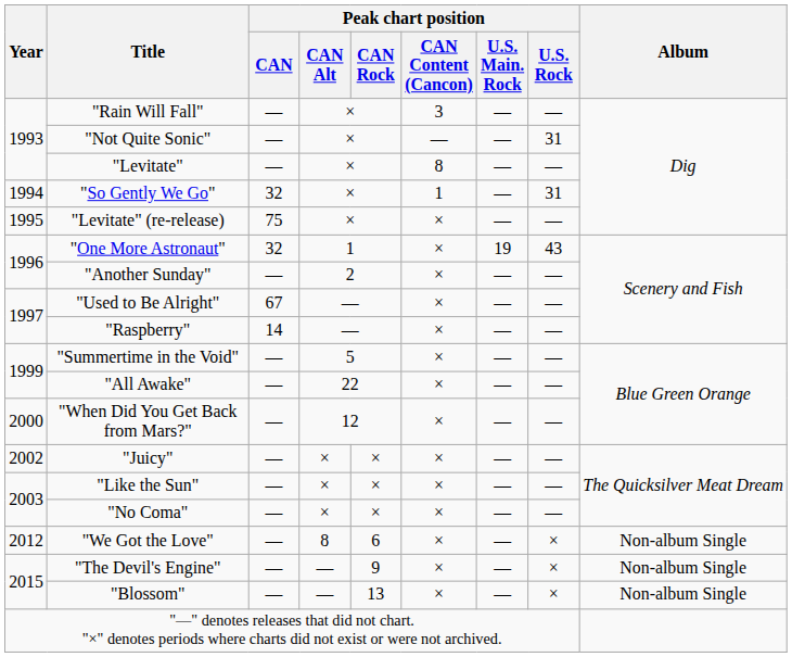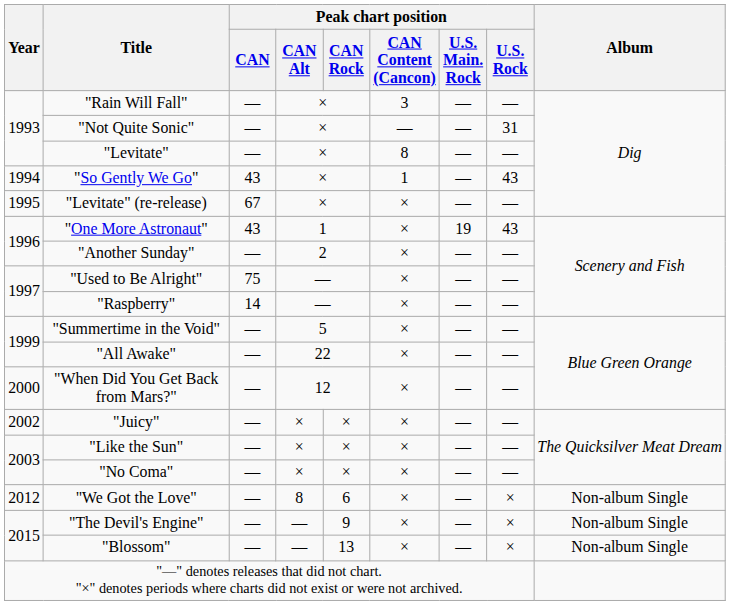 <table class="wikitable" style="text-align:center;">
 <tr>
 <th rowspan="2">Year</th>
 <th rowspan="2" style="width:180px;">Title</th>
 <th colspan="6">Peak chart position</th>
 <th rowspan="2">Album</th>
 </tr>
 <tr>
 <th style="width:40px;"><a href='#'>CAN</a><br></th>
 <th style="width:40px;"><a href='#'>CAN <br>Alt</a><br></th>
 <th style="width:40px;"><a href='#'>CAN <br>Rock</a><br></th>
 <th style="width:40px;"><a href='#'>CAN Content (Cancon)</a><br></th>
 <th style="width:40px;"><a href='#'>U.S.<br>Main.<br>Rock</a><br></th>
 <th style="width:40px;"><a href='#'>U.S.<br>Rock</a><br></th>
 </tr>
 <tr>
 <td rowspan=3>1993</td>
 <td>"Rain Will Fall"</td>
 <td>—</td>
 <td colspan="2">×</td>
 <td>3</td>
 <td>—</td>
 <td>—</td>
 <td rowspan=5><em>Dig</em></td>
 </tr>
 <tr>
 <td>"Not Quite Sonic"</td>
 <td>—</td>
 <td colspan="2">×</td>
 <td>—</td>
 <td>—</td>
 <td>31</td>
 </tr>
 <tr>
 <td>"Levitate"</td>
 <td>—</td>
 <td colspan="2">×</td>
 <td>8</td>
 <td>—</td>
 <td>—</td>
 </tr>
 <tr>
 <td>1994</td>
 <td>"<a href='#'>So Gently We Go</a>"</td>
-<td>32</td>
+<td>43</td>
 <td colspan="2">×</td>
 <td>1</td>
 <td>—</td>
-<td>31</td>
+<td>43</td>
 </tr>
 <tr>
 <td>1995</td>
 <td>"Levitate" (re-release)</td>
-<td>75</td>
+<td>67</td>
 <td colspan="2">×</td>
 <td>×</td>
 <td>—</td>
 <td>—</td>
 </tr>
 <tr>
 <td rowspan=2>1996</td>
 <td>"<a href='#'>One More Astronaut</a>"</td>
-<td>32</td>
+<td>43</td>
 <td colspan="2">1</td>
 <td>×</td>
 <td>19</td>
 <td>43</td>
 <td rowspan=4><em>Scenery and Fish</em></td>
 </tr>
 <tr>
 <td>"Another Sunday"</td>
 <td>—</td>
 <td colspan="2">2</td>
 <td>×</td>
 <td>—</td>
 <td>—</td>
 </tr>
 <tr>
 <td rowspan=2>1997</td>
 <td>"Used to Be Alright"</td>
-<td>67</td>
+<td>75</td>
 <td colspan="2">—</td>
 <td>×</td>
 <td>—</td>
 <td>—</td>
 </tr>
 <tr>
 <td>"Raspberry"</td>
 <td>14</td>
 <td colspan="2">—</td>
 <td>×</td>
 <td>—</td>
 <td>—</td>
 </tr>
 <tr>
 <td rowspan=2>1999</td>
 <td>"Summertime in the Void"</td>
 <td>—</td>
 <td colspan="2">5</td>
 <td>×</td>
 <td>—</td>
 <td>—</td>
 <td rowspan=3><em>Blue Green Orange</em></td>
 </tr>
 <tr>
 <td>"All Awake"</td>
 <td>—</td>
 <td colspan="2">22</td>
 <td>×</td>
 <td>—</td>
 <td>—</td>
 </tr>
 <tr>
 <td>2000</td>
 <td>"When Did You Get Back from Mars?"</td>
 <td>—</td>
 <td colspan="2">12</td>
 <td>×</td>
 <td>—</td>
 <td>—</td>
 </tr>
 <tr>
 <td>2002</td>
 <td>"Juicy"</td>
 <td>—</td>
 <td>×</td>
 <td>×</td>
 <td>×</td>
 <td>—</td>
 <td>—</td>
 <td rowspan=3><em>The Quicksilver Meat Dream</em></td>
 </tr>
 <tr>
 <td rowspan=2>2003</td>
 <td>"Like the Sun"</td>
 <td>—</td>
 <td>×</td>
 <td>×</td>
 <td>×</td>
 <td>—</td>
 <td>—</td>
 </tr>
 <tr>
 <td>"No Coma"</td>
 <td>—</td>
 <td>×</td>
 <td>×</td>
 <td>×</td>
 <td>—</td>
 <td>—</td>
 </tr>
 <tr>
 <td>2012</td>
 <td>"We Got the Love"</td>
 <td>—</td>
 <td>8</td>
 <td>6</td>
 <td>×</td>
 <td>—</td>
 <td>×</td>
 <td>Non-album Single</td>
 </tr>
 <tr>
 <td rowspan=2>2015</td>
 <td>"The Devil's Engine"</td>
 <td>—</td>
 <td>—</td>
 <td>9</td>
 <td>×</td>
 <td>—</td>
 <td>×</td>
 <td>Non-album Single</td>
 </tr>
 <tr>
 <td>"Blossom"</td>
 <td>—</td>
 <td>—</td>
 <td>13</td>
 <td>×</td>
 <td>—</td>
 <td>×</td>
 <td>Non-album Single</td>
 </tr>
 <tr>
 <td colspan="8" style="font-size:90%">"—" denotes releases that did not chart.<br>"×" denotes periods where charts did not exist or were not archived.</td>
 </tr>
 </table>
